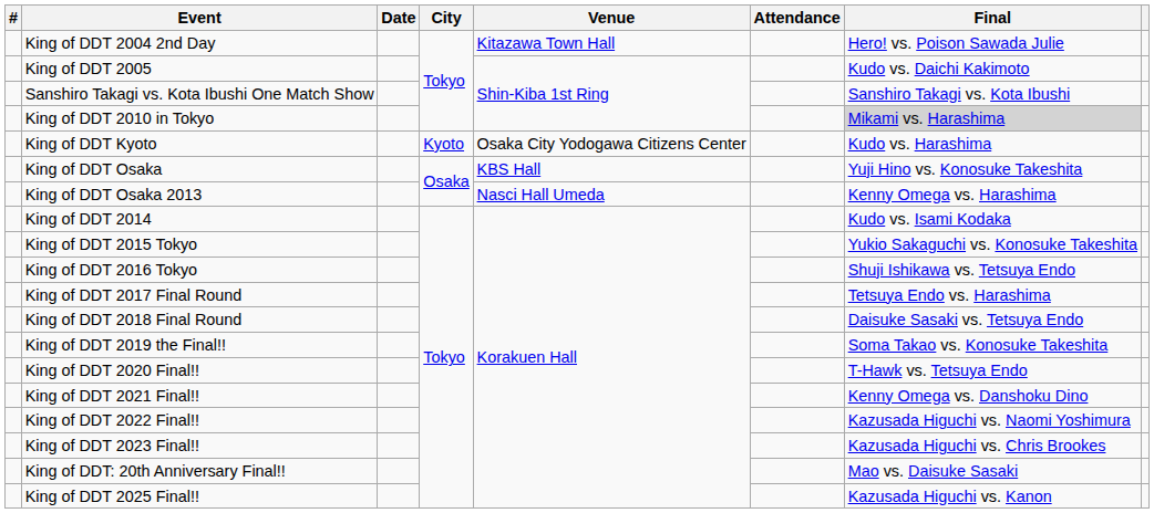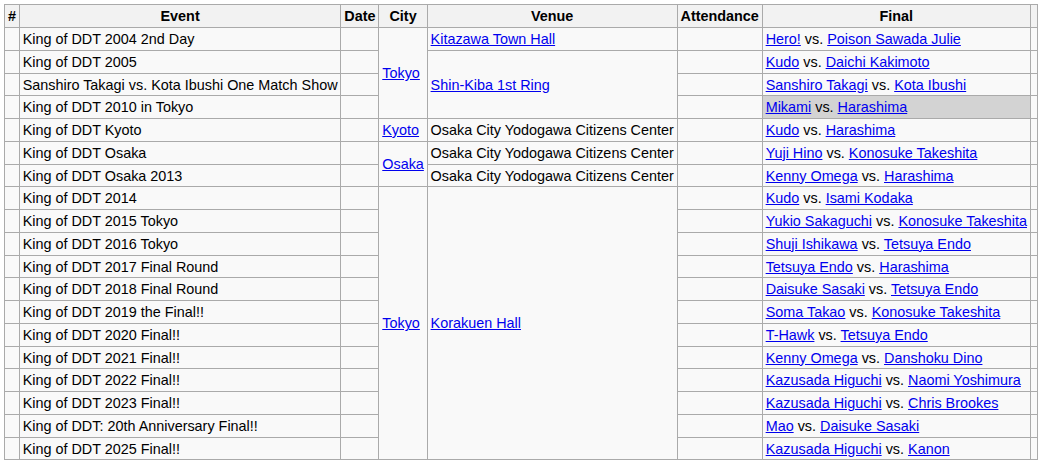 <table class="sortable wikitable succession-box" style="font-size:90%;">
 <tr>
 <th>#</th>
 <th>Event</th>
 <th>Date</th>
 <th>City</th>
 <th>Venue</th>
 <th>Attendance</th>
 <th>Final</th>
 <th class=unsortable></th>
 </tr>
 <tr>
 <td></td>
 <td>King of DDT 2004 2nd Day</td>
 <td></td>
 <td rowspan=4><a href='#'>Tokyo</a></td>
 <td><a href='#'>Kitazawa Town Hall</a></td>
 <td></td>
 <td><a href='#'>Hero!</a> vs. <a href='#'>Poison Sawada Julie</a></td>
 <td></td>
 </tr>
 <tr>
 <td></td>
 <td>King of DDT 2005</td>
 <td></td>
 <td rowspan=3><a href='#'>Shin-Kiba 1st Ring</a></td>
 <td></td>
 <td><a href='#'>Kudo</a> vs. <a href='#'>Daichi Kakimoto</a></td>
 <td></td>
 </tr>
 <tr>
 <td></td>
 <td>Sanshiro Takagi vs. Kota Ibushi One Match Show</td>
 <td></td>
 <td></td>
 <td><a href='#'>Sanshiro Takagi</a> vs. <a href='#'>Kota Ibushi</a></td>
 <td></td>
 </tr>
 <tr>
 <td></td>
 <td>King of DDT 2010 in Tokyo</td>
 <td></td>
 <td></td>
 <td style="background: lightgrey;"><a href='#'>Mikami</a> vs. <a href='#'>Harashima</a></td>
 <td></td>
 </tr>
 <tr>
 <td></td>
 <td>King of DDT Kyoto</td>
 <td></td>
 <td><a href='#'>Kyoto</a></td>
 <td>Osaka City Yodogawa Citizens Center</td>
 <td></td>
 <td><a href='#'>Kudo</a> vs. <a href='#'>Harashima</a></td>
 <td></td>
 </tr>
 <tr>
 <td></td>
 <td>King of DDT Osaka</td>
 <td></td>
 <td rowspan=2><a href='#'>Osaka</a></td>
-<td><a href='#'>KBS Hall</a></td>
+<td>Osaka City Yodogawa Citizens Center</td>
 <td></td>
 <td><a href='#'>Yuji Hino</a> vs. <a href='#'>Konosuke Takeshita</a></td>
 <td></td>
 </tr>
 <tr>
 <td></td>
 <td>King of DDT Osaka 2013</td>
 <td></td>
-<td><a href='#'>Nasci Hall Umeda</a></td>
+<td>Osaka City Yodogawa Citizens Center</td>
 <td></td>
 <td><a href='#'>Kenny Omega</a> vs. <a href='#'>Harashima</a></td>
 <td></td>
 </tr>
 <tr>
 <td></td>
 <td>King of DDT 2014</td>
 <td></td>
 <td rowspan=12><a href='#'>Tokyo</a></td>
 <td rowspan=12><a href='#'>Korakuen Hall</a></td>
 <td></td>
 <td><a href='#'>Kudo</a> vs. <a href='#'>Isami Kodaka</a></td>
 <td></td>
 </tr>
 <tr>
 <td></td>
 <td>King of DDT 2015 Tokyo</td>
 <td></td>
 <td></td>
 <td><a href='#'>Yukio Sakaguchi</a> vs. <a href='#'>Konosuke Takeshita</a></td>
 <td></td>
 </tr>
 <tr>
 <td></td>
 <td>King of DDT 2016 Tokyo</td>
 <td></td>
 <td></td>
 <td><a href='#'>Shuji Ishikawa</a> vs. <a href='#'>Tetsuya Endo</a></td>
 <td></td>
 </tr>
 <tr>
 <td></td>
 <td>King of DDT 2017 Final Round</td>
 <td></td>
 <td></td>
 <td><a href='#'>Tetsuya Endo</a> vs. <a href='#'>Harashima</a></td>
 <td></td>
 </tr>
 <tr>
 <td></td>
 <td>King of DDT 2018 Final Round</td>
 <td></td>
 <td></td>
 <td><a href='#'>Daisuke Sasaki</a> vs. <a href='#'>Tetsuya Endo</a></td>
 <td></td>
 </tr>
 <tr>
 <td></td>
 <td>King of DDT 2019 the Final!!</td>
 <td></td>
 <td></td>
 <td><a href='#'>Soma Takao</a> vs. <a href='#'>Konosuke Takeshita</a></td>
 <td></td>
 </tr>
 <tr>
 <td></td>
 <td>King of DDT 2020 Final!!</td>
 <td></td>
 <td></td>
 <td><a href='#'>T-Hawk</a> vs. <a href='#'>Tetsuya Endo</a></td>
 <td></td>
 </tr>
 <tr>
 <td></td>
 <td>King of DDT 2021 Final!!</td>
 <td></td>
 <td></td>
 <td><a href='#'>Kenny Omega</a> vs. <a href='#'>Danshoku Dino</a></td>
 <td></td>
 </tr>
 <tr>
 <td></td>
 <td>King of DDT 2022 Final!!</td>
 <td></td>
 <td></td>
 <td><a href='#'>Kazusada Higuchi</a> vs. <a href='#'>Naomi Yoshimura</a></td>
 <td></td>
 </tr>
 <tr>
 <td></td>
 <td>King of DDT 2023 Final!!</td>
 <td></td>
 <td></td>
 <td><a href='#'>Kazusada Higuchi</a> vs. <a href='#'>Chris Brookes</a></td>
 <td></td>
 </tr>
 <tr>
 <td></td>
 <td>King of DDT: 20th Anniversary Final!!</td>
 <td></td>
 <td></td>
 <td><a href='#'>Mao</a> vs. <a href='#'>Daisuke Sasaki</a></td>
 <td></td>
 </tr>
 <tr>
 <td></td>
 <td>King of DDT 2025 Final!!</td>
 <td></td>
 <td></td>
 <td><a href='#'>Kazusada Higuchi</a> vs. <a href='#'>Kanon</a></td>
 <td></td>
 </tr>
 </table>
